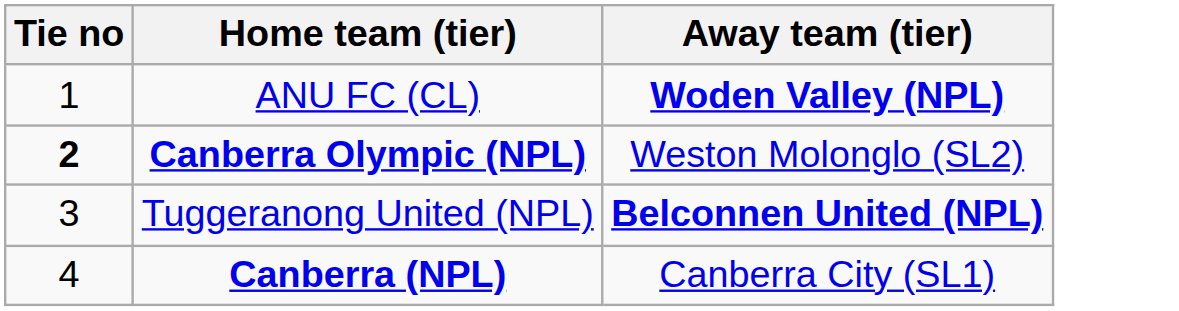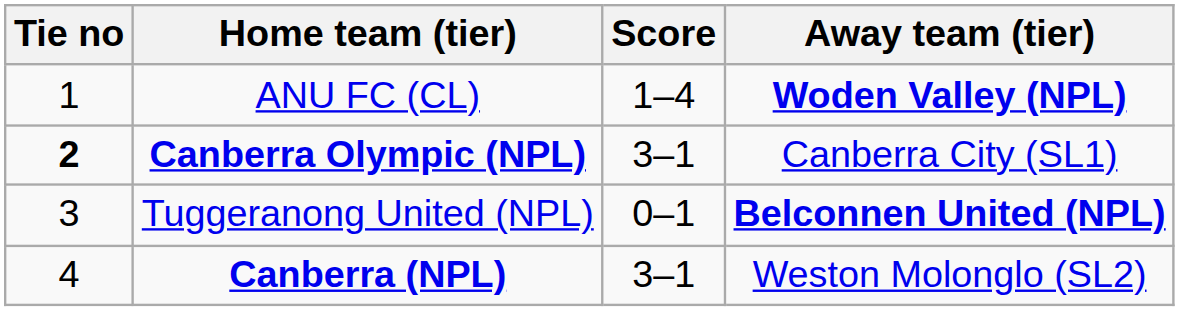 <table class="wikitable" style="text-align:center">
 <tr>
 <th>Tie no</th>
 <th>Home team (tier)</th>
+<th>Score</th>
 <th>Away team (tier)</th>
 </tr>
 <tr>
 <td>1</td>
 <td><a href='#'>ANU FC (CL)</a></td>
+<td>1–4</td>
 <td><strong><a href='#'>Woden Valley (NPL)</a></strong></td>
 </tr>
 <tr>
 <td><strong>2</strong></td>
 <td><strong><a href='#'>Canberra Olympic (NPL)</a></strong></td>
-<td><a href='#'>Weston Molonglo (SL2)</a></td>
+<td>3–1</td>
+<td><a href='#'>Canberra City (SL1)</a></td>
 </tr>
 <tr>
 <td>3</td>
 <td><a href='#'>Tuggeranong United (NPL)</a></td>
+<td>0–1</td>
 <td><strong><a href='#'>Belconnen United (NPL)</a></strong></td>
 </tr>
 <tr>
 <td>4</td>
 <td><strong><a href='#'>Canberra (NPL)</a></strong></td>
-<td><a href='#'>Canberra City (SL1)</a></td>
+<td>3–1</td>
+<td><a href='#'>Weston Molonglo (SL2)</a></td>
 </tr>
 </table>
